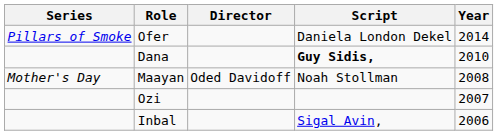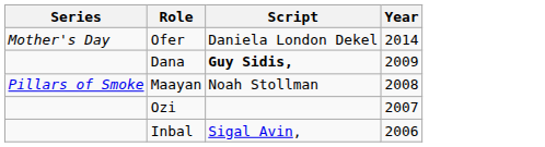 <table class="wikitable">
 <tr>
 <th>Series</th>
 <th>Role</th>
-<th>Director</th>
 <th>Script</th>
 <th>Year</th>
 </tr>
 <tr>
-<td><em><a href='#'>Pillars of Smoke</a></em></td>
+<td><em>Mother's Day</em></td>
 <td>Ofer</td>
-<td></td>
 <td>Daniela London Dekel</td>
 <td>2014</td>
 </tr>
 <tr>
 <td><em></em></td>
 <td>Dana</td>
-<td></td>
 <td><strong>Guy Sidis, </strong></td>
-<td>2010</td>
+<td>2009</td>
 </tr>
 <tr>
-<td><em>Mother's Day</em></td>
+<td><em><a href='#'>Pillars of Smoke</a></em></td>
 <td>Maayan</td>
-<td>Oded Davidoff</td>
 <td>Noah Stollman</td>
 <td>2008</td>
 </tr>
 <tr>
 <td><em></td>
 <td>Ozi</td>
 <td></td>
-<td></td>
 <td>2007</td>
 </tr>
 <tr>
 <td></td>
 <td>Inbal</td>
-<td></td>
 <td><a href='#'>Sigal Avin</a>, </td>
 <td>2006</td>
 </tr>
 </table>
